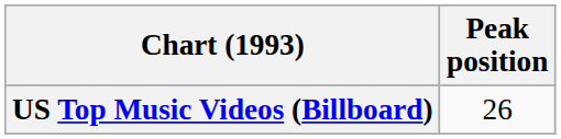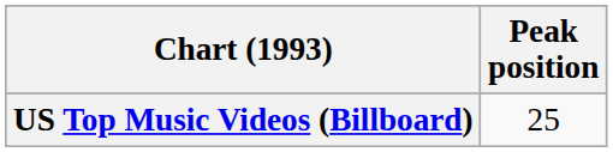 <table class="wikitable plainrowheaders" style="text-align:center">
 <tr>
 <th>Chart (1993)</th>
 <th>Peak<br>position</th>
 </tr>
 <tr>
 <th scope="row">US <a href='#'>Top Music Videos</a> (<a href='#'>Billboard</a>)</th>
-<td>26</td>
+<td>25</td>
 </tr>
 </table>
